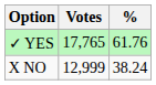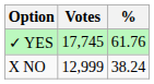 <table class="wikitable">
 <tr>
 <th>Option</th>
 <th>Votes</th>
 <th>%</th>
 </tr>
 <tr>
 <td style=background:#bbf8be>✓ YES</td>
-<td style=background:#bbf8be>17,765</td>
+<td style=background:#bbf8be>17,745</td>
 <td style=background:#bbf8be>61.76</td>
 </tr>
 <tr>
 <td>X NO</td>
 <td>12,999</td>
 <td>38.24</td>
 </tr>
 </table>
